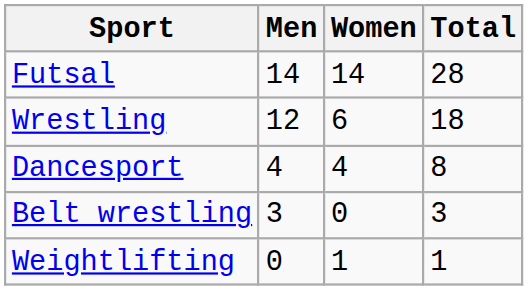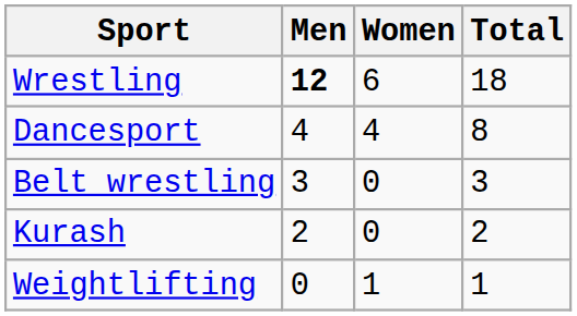 <table class="wikitable sortable">
 <tr>
 <th>Sport</th>
 <th>Men</th>
 <th>Women</th>
 <th>Total</th>
 </tr>
 <tr>
-<td><a href='#'>Futsal</a></td>
-<td>14</td>
-<td>14</td>
-<td>28</td>
-</tr>
-<tr>
 <td><a href='#'>Wrestling</a></td>
-<td>12</td>
+<td><strong>12</strong></td>
 <td>6</td>
 <td>18</td>
 </tr>
 <tr>
 <td><a href='#'>Dancesport</a></td>
 <td>4</td>
 <td>4</td>
 <td>8</td>
 </tr>
 <tr>
 <td><a href='#'>Belt wrestling</a></td>
 <td>3</td>
 <td>0</td>
 <td>3</td>
 </tr>
 <tr>
+<td><a href='#'>Kurash</a></td>
+<td>2</td>
+<td>0</td>
+<td>2</td>
+</tr>
+<tr>
 <td><a href='#'>Weightlifting</a></td>
 <td>0</td>
 <td>1</td>
 <td>1</td>
 </tr>
 </table>
